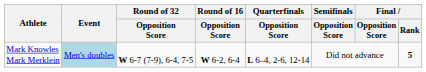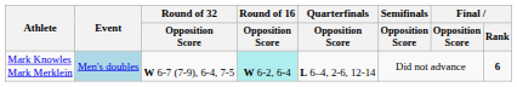 <table class=wikitable style="font-size:90%">
 <tr>
 <th rowspan="2">Athlete</th>
 <th rowspan="2">Event</th>
 <th>Round of 32</th>
 <th>Round of 16</th>
 <th>Quarterfinals</th>
 <th>Semifinals</th>
 <th colspan="2">Final / </th>
 </tr>
 <tr style="font-size:95%">
 <th>Opposition<br>Score</th>
 <th>Opposition<br>Score</th>
 <th>Opposition<br>Score</th>
 <th>Opposition<br>Score</th>
 <th>Opposition<br>Score</th>
 <th>Rank</th>
 </tr>
 <tr align=center>
 <td align=left><a href='#'>Mark Knowles</a><br><a href='#'>Mark Merklein</a></td>
 <td align=left style="background: lightblue;"><a href='#'>Men's doubles</a></td>
 <td><br><strong>W</strong> 6-7 (7-9), 6-4, 7-5</td>
-<td><br><strong>W</strong> 6-2, 6-4</td>
+<td style="background: paleturquoise;"><br><strong>W</strong> 6-2, 6-4</td>
 <td><br><strong>L</strong> 6–4, 2-6, 12-14</td>
 <td colspan=2>Did not advance</td>
-<td><strong>5</strong></td>
+<td><strong>6</strong></td>
 </tr>
 </table>
